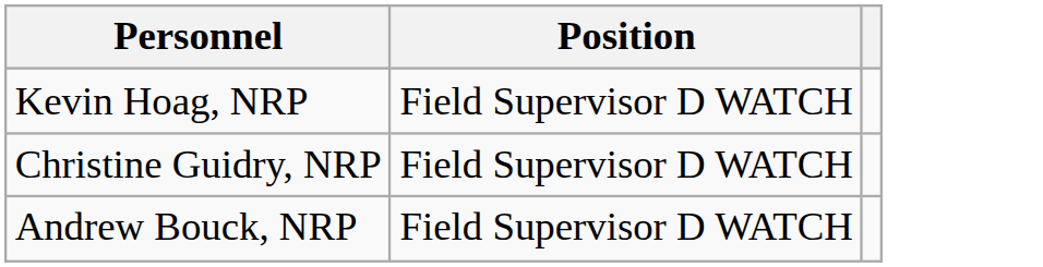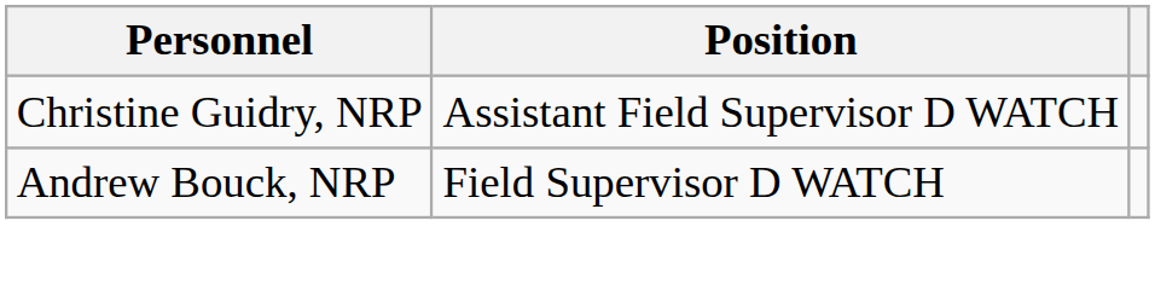 <table class="wikitable">
 <tr>
 <th>Personnel</th>
 <th>Position</th>
 <th></th>
 </tr>
 <tr>
-<td>Kevin Hoag, NRP</td>
-<td>Field Supervisor D WATCH</td>
-<td></td>
-</tr>
-<tr>
 <td>Christine Guidry, NRP</td>
-<td>Field Supervisor D WATCH</td>
+<td>Assistant Field Supervisor D WATCH</td>
 <td></td>
 </tr>
 <tr>
 <td>Andrew Bouck, NRP</td>
 <td>Field Supervisor D WATCH</td>
 <td></td>
 </tr>
 </table>
